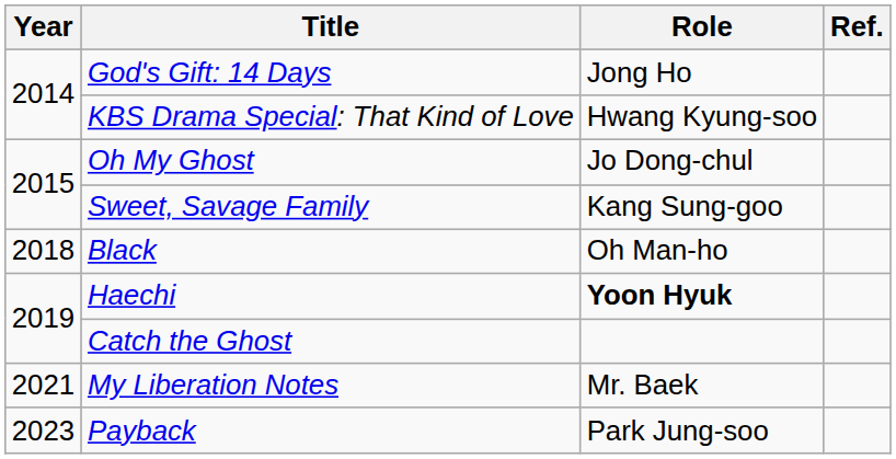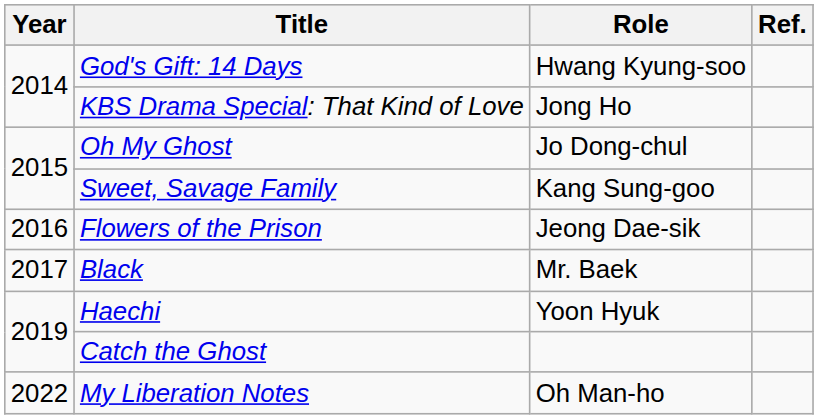 <table class="wikitable">
 <tr>
 <th>Year</th>
 <th>Title</th>
 <th>Role</th>
 <th>Ref.</th>
 </tr>
 <tr>
 <td rowspan="2">2014</td>
 <td><em><a href='#'>God's Gift: 14 Days</a></em></td>
-<td>Jong Ho</td>
+<td>Hwang Kyung-soo</td>
 <td></td>
 </tr>
 <tr>
 <td><em><a href='#'>KBS Drama Special</a>: That Kind of Love</em></td>
-<td>Hwang Kyung-soo</td>
+<td>Jong Ho</td>
 <td></td>
 </tr>
 <tr>
 <td rowspan="2">2015</td>
 <td><em><a href='#'>Oh My Ghost</a></em></td>
 <td>Jo Dong-chul</td>
 <td></td>
 </tr>
 <tr>
 <td><em><a href='#'>Sweet, Savage Family</a></em></td>
 <td>Kang Sung-goo</td>
 <td></td>
 </tr>
 <tr>
-<td>2018</td>
+<td>2016</td>
+<td><em><a href='#'>Flowers of the Prison</a></em></td>
+<td>Jeong Dae-sik</td>
+<td></td>
+</tr>
+<tr>
+<td>2017</td>
 <td><em><a href='#'>Black</a></em></td>
-<td>Oh Man-ho</td>
+<td>Mr. Baek</td>
 <td></td>
 </tr>
 <tr>
 <td rowspan="2">2019</td>
 <td><em><a href='#'>Haechi</a></em></td>
-<td><strong>Yoon Hyuk</strong></td>
+<td>Yoon Hyuk</td>
 <td></td>
 </tr>
 <tr>
 <td><em><a href='#'>Catch the Ghost</a></em></td>
 <td></td>
 </tr>
 <tr>
-<td>2021</td>
+<td>2022</td>
 <td><em><a href='#'>My Liberation Notes</a></em></td>
-<td>Mr. Baek</td>
-<td></td>
-</tr>
-<tr>
-<td>2023</td>
-<td><em><a href='#'>Payback</a></em></td>
-<td>Park Jung-soo</td>
+<td>Oh Man-ho</td>
 <td></td>
 </tr>
 </table>
